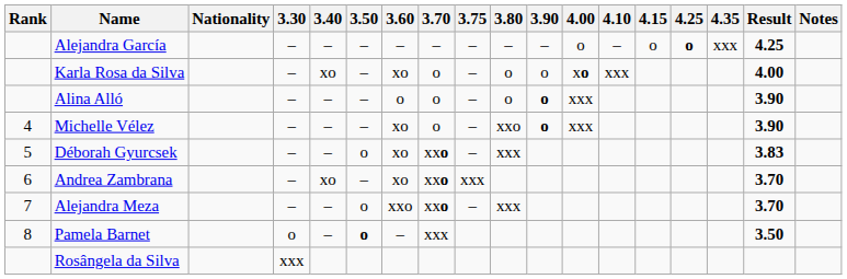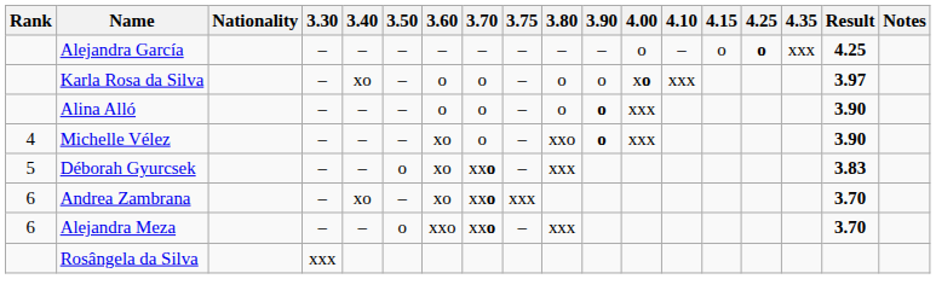 <table class="wikitable sortable" style="text-align:center;font-size:95%">
 <tr>
 <th>Rank</th>
 <th>Name</th>
 <th>Nationality</th>
 <th>3.30</th>
 <th>3.40</th>
 <th>3.50</th>
 <th>3.60</th>
 <th>3.70</th>
 <th>3.75</th>
 <th>3.80</th>
 <th>3.90</th>
 <th>4.00</th>
 <th>4.10</th>
 <th>4.15</th>
 <th>4.25</th>
 <th>4.35</th>
 <th>Result</th>
 <th>Notes</th>
 </tr>
 <tr>
 <td></td>
 <td align=left><a href='#'>Alejandra García</a></td>
 <td align=left></td>
 <td>–</td>
 <td>–</td>
 <td>–</td>
 <td>–</td>
 <td>–</td>
 <td>–</td>
 <td>–</td>
 <td>–</td>
 <td>o</td>
 <td>–</td>
 <td>o</td>
 <td><strong>o</strong></td>
 <td>xxx</td>
 <td><strong>4.25</strong></td>
 <td></td>
 </tr>
 <tr>
 <td></td>
 <td align=left><a href='#'>Karla Rosa da Silva</a></td>
 <td align=left></td>
 <td>–</td>
 <td>xo</td>
 <td>–</td>
-<td>xo</td>
+<td>o</td>
 <td>o</td>
 <td>–</td>
 <td>o</td>
 <td>o</td>
 <td>x<strong>o</strong></td>
 <td>xxx</td>
 <td></td>
 <td></td>
 <td></td>
-<td><strong>4.00</strong></td>
+<td><strong>3.97</strong></td>
 <td></td>
 </tr>
 <tr>
 <td></td>
 <td align=left><a href='#'>Alina Alló</a></td>
 <td align=left></td>
 <td>–</td>
 <td>–</td>
 <td>–</td>
 <td>o</td>
 <td>o</td>
 <td>–</td>
 <td>o</td>
 <td><strong>o</strong></td>
 <td>xxx</td>
 <td></td>
 <td></td>
 <td></td>
 <td></td>
 <td><strong>3.90</strong></td>
 <td></td>
 </tr>
 <tr>
 <td>4</td>
 <td align=left><a href='#'>Michelle Vélez</a></td>
 <td align=left></td>
 <td>–</td>
 <td>–</td>
 <td>–</td>
 <td>xo</td>
 <td>o</td>
 <td>–</td>
 <td>xxo</td>
 <td><strong>o</strong></td>
 <td>xxx</td>
 <td></td>
 <td></td>
 <td></td>
 <td></td>
 <td><strong>3.90</strong></td>
 <td></td>
 </tr>
 <tr>
 <td>5</td>
 <td align=left><a href='#'>Déborah Gyurcsek</a></td>
 <td align=left></td>
 <td>–</td>
 <td>–</td>
 <td>o</td>
 <td>xo</td>
 <td>xx<strong>o</strong></td>
 <td>–</td>
 <td>xxx</td>
 <td></td>
 <td></td>
 <td></td>
 <td></td>
 <td></td>
 <td></td>
 <td><strong>3.83</strong></td>
 <td></td>
 </tr>
 <tr>
 <td>6</td>
 <td align=left><a href='#'>Andrea Zambrana</a></td>
 <td align=left></td>
 <td>–</td>
 <td>xo</td>
 <td>–</td>
 <td>xo</td>
 <td>xx<strong>o</strong></td>
 <td>xxx</td>
 <td></td>
 <td></td>
 <td></td>
 <td></td>
 <td></td>
 <td></td>
 <td></td>
 <td><strong>3.70</strong></td>
 <td></td>
 </tr>
 <tr>
-<td>7</td>
+<td>6</td>
 <td align=left><a href='#'>Alejandra Meza</a></td>
 <td align=left></td>
 <td>–</td>
 <td>–</td>
 <td>o</td>
 <td>xxo</td>
 <td>xx<strong>o</strong></td>
 <td>–</td>
 <td>xxx</td>
 <td></td>
 <td></td>
 <td></td>
 <td></td>
 <td></td>
 <td></td>
 <td><strong>3.70</strong></td>
-<td></td>
-</tr>
-<tr>
-<td>8</td>
-<td align=left><a href='#'>Pamela Barnet</a></td>
-<td align=left></td>
-<td>o</td>
-<td>–</td>
-<td><strong>o</strong></td>
-<td>–</td>
-<td>xxx</td>
-<td></td>
-<td></td>
-<td></td>
-<td></td>
-<td></td>
-<td></td>
-<td></td>
-<td></td>
-<td><strong>3.50</strong></td>
 <td></td>
 </tr>
 <tr>
 <td></td>
 <td align=left><a href='#'>Rosângela da Silva</a></td>
 <td align=left></td>
 <td>xxx</td>
 <td></td>
 <td></td>
 <td></td>
 <td></td>
 <td></td>
 <td></td>
 <td></td>
 <td></td>
 <td></td>
 <td></td>
 <td></td>
 <td></td>
 <td><strong></strong></td>
 <td></td>
 </tr>
 </table>
